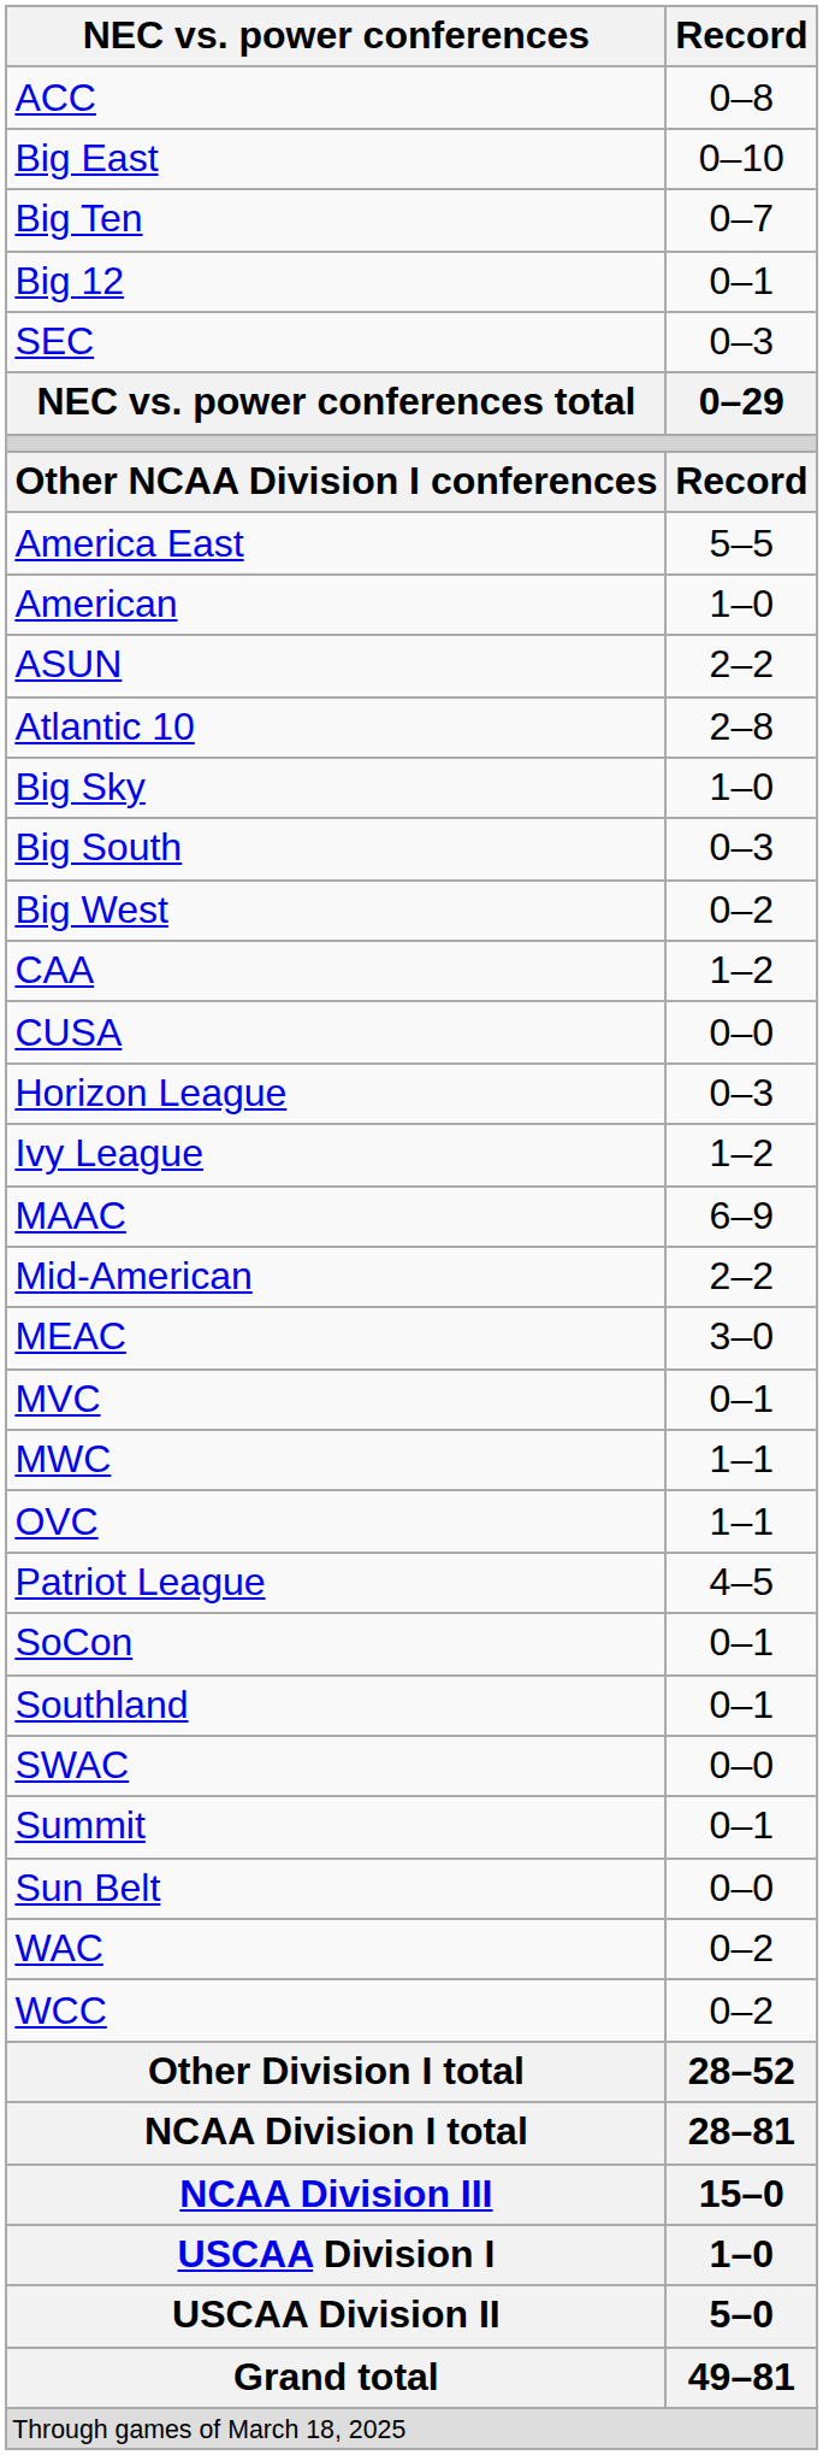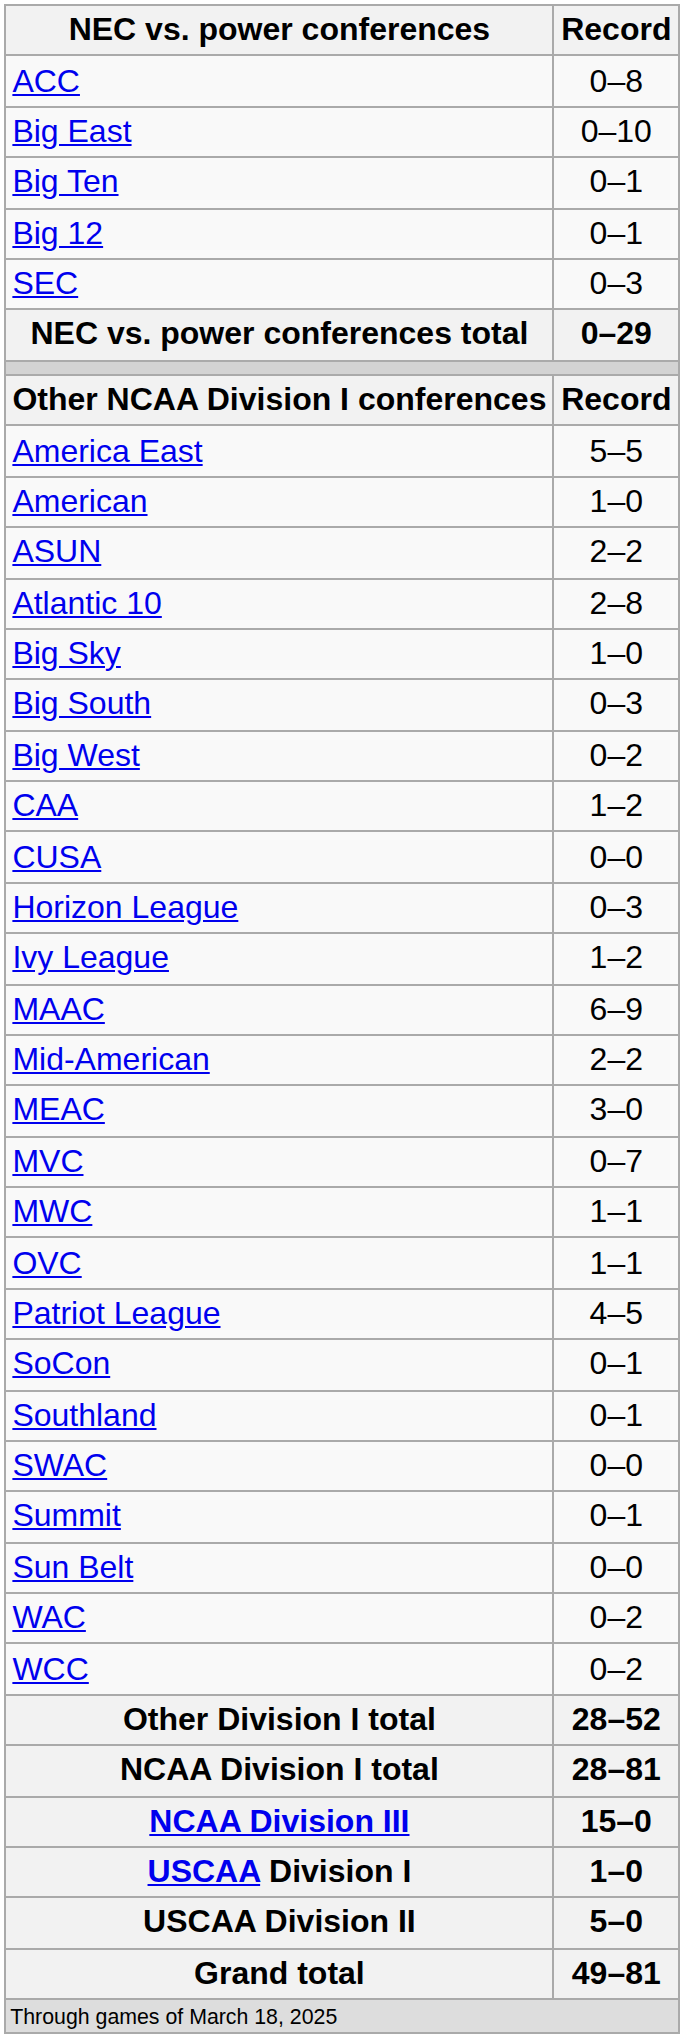 <table class="wikitable">
 <tr>
 <th>NEC vs. power conferences</th>
 <th>Record</th>
 </tr>
 <tr>
 <td><a href='#'>ACC</a></td>
 <td align=center>0–8</td>
 </tr>
 <tr>
 <td><a href='#'>Big East</a></td>
 <td align=center>0–10</td>
 </tr>
 <tr>
 <td><a href='#'>Big Ten</a></td>
-<td align=center>0–7</td>
+<td align=center>0–1</td>
 </tr>
 <tr>
 <td><a href='#'>Big 12</a></td>
 <td align=center>0–1</td>
 </tr>
 <tr>
 <td><a href='#'>SEC</a></td>
 <td align=center>0–3</td>
 </tr>
 <tr>
 <th>NEC vs. power conferences total</th>
 <th>0–29</th>
 </tr>
 <tr>
 <th colspan="2" style="background:lightgrey;"></th>
 </tr>
 <tr>
 <th>Other NCAA Division I conferences</th>
 <th>Record</th>
 </tr>
 <tr>
 <td><a href='#'>America East</a></td>
 <td align=center>5–5</td>
 </tr>
 <tr>
 <td><a href='#'>American</a></td>
 <td align=center>1–0</td>
 </tr>
 <tr>
 <td><a href='#'>ASUN</a></td>
 <td align=center>2–2</td>
 </tr>
 <tr>
 <td><a href='#'>Atlantic 10</a></td>
 <td align=center>2–8</td>
 </tr>
 <tr>
 <td><a href='#'>Big Sky</a></td>
 <td align=center>1–0</td>
 </tr>
 <tr>
 <td><a href='#'>Big South</a></td>
 <td align=center>0–3</td>
 </tr>
 <tr>
 <td><a href='#'>Big West</a></td>
 <td align=center>0–2</td>
 </tr>
 <tr>
 <td><a href='#'>CAA</a></td>
 <td align=center>1–2</td>
 </tr>
 <tr>
 <td><a href='#'>CUSA</a></td>
 <td align=center>0–0</td>
 </tr>
 <tr>
 <td><a href='#'>Horizon League</a></td>
 <td align=center>0–3</td>
 </tr>
 <tr>
 <td><a href='#'>Ivy League</a></td>
 <td align=center>1–2</td>
 </tr>
 <tr>
 <td><a href='#'>MAAC</a></td>
 <td align=center>6–9</td>
 </tr>
 <tr>
 <td><a href='#'>Mid-American</a></td>
 <td align=center>2–2</td>
 </tr>
 <tr>
 <td><a href='#'>MEAC</a></td>
 <td align=center>3–0</td>
 </tr>
 <tr>
 <td><a href='#'>MVC</a></td>
-<td align=center>0–1</td>
+<td align=center>0–7</td>
 </tr>
 <tr>
 <td><a href='#'>MWC</a></td>
 <td align=center>1–1</td>
 </tr>
 <tr>
 <td><a href='#'>OVC</a></td>
 <td align=center>1–1</td>
 </tr>
 <tr>
 <td><a href='#'>Patriot League</a></td>
 <td align=center>4–5</td>
 </tr>
 <tr>
 <td><a href='#'>SoCon</a></td>
 <td align=center>0–1</td>
 </tr>
 <tr>
 <td><a href='#'>Southland</a></td>
 <td align=center>0–1</td>
 </tr>
 <tr>
 <td><a href='#'>SWAC</a></td>
 <td align=center>0–0</td>
 </tr>
 <tr>
 <td><a href='#'>Summit</a></td>
 <td align=center>0–1</td>
 </tr>
 <tr>
 <td><a href='#'>Sun Belt</a></td>
 <td align=center>0–0</td>
 </tr>
 <tr>
 <td><a href='#'>WAC</a></td>
 <td align=center>0–2</td>
 </tr>
 <tr>
 <td><a href='#'>WCC</a></td>
 <td align=center>0–2</td>
 </tr>
 <tr>
 <th>Other Division I total</th>
 <th>28–52</th>
 </tr>
 <tr>
 <th>NCAA Division I total</th>
 <th>28–81</th>
 </tr>
 <tr>
 <th><a href='#'>NCAA Division III</a></th>
 <th>15–0</th>
 </tr>
 <tr>
 <th><a href='#'>USCAA</a> Division I</th>
 <th>1–0</th>
 </tr>
 <tr>
 <th>USCAA Division II</th>
 <th>5–0</th>
 </tr>
 <tr>
 <th>Grand total</th>
 <th>49–81</th>
 </tr>
 <tr>
 <td colspan="2"  style="font-size:8pt; text-align:left; background:#ddd;">Through games of March 18, 2025</td>
 </tr>
 </table>
